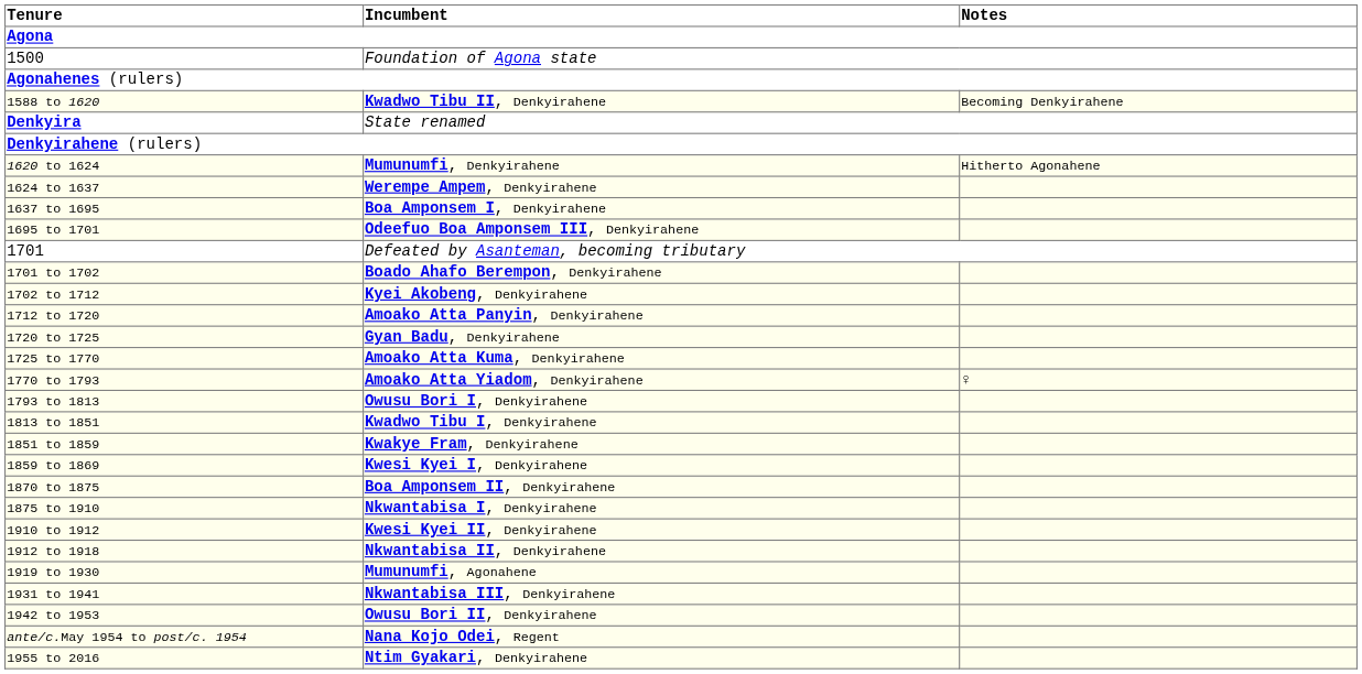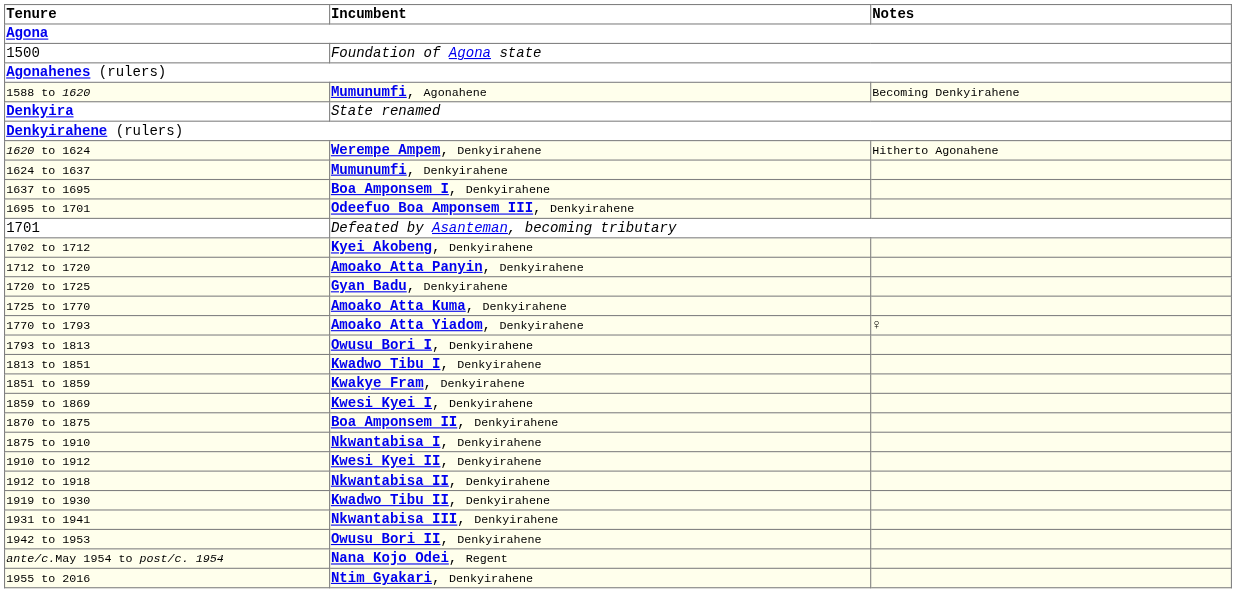 <table border=1 style="border-collapse: collapse">
 <tr align=left>
 <th width="18%">Tenure</th>
 <th width="30%">Incumbent</th>
 <th width="20%">Notes</th>
 </tr>
 <tr valign=top>
 <td colspan="3"><strong><a href='#'>Agona</a></strong></td>
 </tr>
 <tr valign=top>
 <td>1500</td>
 <td colspan="2"><em>Foundation of <a href='#'>Agona</a> state</em></td>
 </tr>
 <tr valign=top>
 <td colspan="3"><strong><a href='#'>Agonahenes</a></strong> (rulers)</td>
 </tr>
 <tr valign=top bgcolor="#ffffec">
 <td><small>1588 to <em>1620</em></small></td>
-<td><strong><a href='#'>Kwadwo Tibu II</a></strong>, <small>Denkyirahene</small></td>
+<td><strong><a href='#'>Mumunumfi</a></strong>, <small>Agonahene</small></td>
 <td><small>Becoming Denkyirahene</small></td>
 </tr>
 <tr valign=top>
 <td><strong><a href='#'>Denkyira</a></strong></td>
 <td colspan="2"><em>State renamed</em></td>
 </tr>
 <tr valign=top>
 <td colspan="3"><strong><a href='#'>Denkyirahene</a></strong> (rulers)</td>
 </tr>
 <tr valign=top bgcolor="#ffffec">
 <td><small><em>1620</em> to 1624</small></td>
-<td><strong><a href='#'>Mumunumfi</a></strong>, <small>Denkyirahene</small></td>
+<td><strong><a href='#'>Werempe Ampem</a></strong>, <small>Denkyirahene</small></td>
 <td><small>Hitherto Agonahene</small></td>
 </tr>
 <tr valign=top bgcolor="#ffffec">
 <td><small>1624 to 1637</small></td>
-<td><strong><a href='#'>Werempe Ampem</a></strong>, <small>Denkyirahene</small></td>
+<td><strong><a href='#'>Mumunumfi</a></strong>, <small>Denkyirahene</small></td>
 <td></td>
 </tr>
 <tr valign=top bgcolor="#ffffec">
 <td><small>1637 to 1695</small></td>
 <td><strong><a href='#'>Boa Amponsem I</a></strong>, <small>Denkyirahene</small></td>
 <td></td>
 </tr>
 <tr valign=top bgcolor="#ffffec">
 <td><small>1695 to 1701</small></td>
 <td><strong><a href='#'>Odeefuo Boa Amponsem III</a></strong>, <small>Denkyirahene</small></td>
 <td></td>
 </tr>
 <tr valign=top>
 <td>1701</td>
 <td colspan="2"><em>Defeated by <a href='#'>Asanteman</a>, becoming tributary</em></td>
-</tr>
-<tr valign=top bgcolor="#ffffec">
-<td><small>1701 to 1702</small></td>
-<td><strong><a href='#'>Boado Ahafo Berempon</a></strong>, <small>Denkyirahene</small></td>
-<td></td>
 </tr>
 <tr valign=top bgcolor="#ffffec">
 <td><small>1702 to 1712</small></td>
 <td><strong><a href='#'>Kyei Akobeng</a></strong>, <small>Denkyirahene</small></td>
 <td></td>
 </tr>
 <tr valign=top bgcolor="#ffffec">
 <td><small>1712 to 1720</small></td>
 <td><strong><a href='#'>Amoako Atta Panyin</a></strong>, <small>Denkyirahene</small></td>
 <td></td>
 </tr>
 <tr valign=top bgcolor="#ffffec">
 <td><small>1720 to 1725</small></td>
 <td><strong><a href='#'>Gyan Badu</a></strong>, <small>Denkyirahene</small></td>
 <td></td>
 </tr>
 <tr valign=top bgcolor="#ffffec">
 <td><small>1725 to 1770</small></td>
 <td><strong><a href='#'>Amoako Atta Kuma</a></strong>, <small>Denkyirahene</small></td>
 <td></td>
 </tr>
 <tr valign=top bgcolor="#ffffec">
 <td><small>1770 to 1793</small></td>
 <td><strong><a href='#'>Amoako Atta Yiadom</a></strong>, <small>Denkyirahene</small></td>
 <td>♀</td>
 </tr>
 <tr valign=top bgcolor="#ffffec">
 <td><small>1793 to 1813</small></td>
 <td><strong><a href='#'>Owusu Bori I</a></strong>, <small>Denkyirahene</small></td>
 <td></td>
 </tr>
 <tr valign=top bgcolor="#ffffec">
 <td><small>1813 to 1851</small></td>
 <td><strong><a href='#'>Kwadwo Tibu I</a></strong>, <small>Denkyirahene</small></td>
 <td></td>
 </tr>
 <tr valign=top bgcolor="#ffffec">
 <td><small>1851 to 1859</small></td>
 <td><strong><a href='#'>Kwakye Fram</a></strong>, <small>Denkyirahene</small></td>
 <td></td>
 </tr>
 <tr valign=top bgcolor="#ffffec">
 <td><small>1859 to 1869</small></td>
 <td><strong><a href='#'>Kwesi Kyei I</a></strong>, <small>Denkyirahene</small></td>
 <td></td>
 </tr>
 <tr valign=top bgcolor="#ffffec">
 <td><small>1870 to 1875</small></td>
 <td><strong><a href='#'>Boa Amponsem II</a></strong>, <small>Denkyirahene</small></td>
 <td></td>
 </tr>
 <tr valign=top bgcolor="#ffffec">
 <td><small>1875 to 1910</small></td>
 <td><strong><a href='#'>Nkwantabisa I</a></strong>, <small>Denkyirahene</small></td>
 <td></td>
 </tr>
 <tr valign=top bgcolor="#ffffec">
 <td><small>1910 to 1912</small></td>
 <td><strong><a href='#'>Kwesi Kyei II</a></strong>, <small>Denkyirahene</small></td>
 <td></td>
 </tr>
 <tr valign=top bgcolor="#ffffec">
 <td><small>1912 to 1918</small></td>
 <td><strong><a href='#'>Nkwantabisa II</a></strong>, <small>Denkyirahene</small></td>
 <td></td>
 </tr>
 <tr valign=top bgcolor="#ffffec">
 <td><small>1919 to 1930</small></td>
-<td><strong><a href='#'>Mumunumfi</a></strong>, <small>Agonahene</small></td>
+<td><strong><a href='#'>Kwadwo Tibu II</a></strong>, <small>Denkyirahene</small></td>
 <td></td>
 </tr>
 <tr valign=top bgcolor="#ffffec">
 <td><small>1931 to 1941</small></td>
 <td><strong><a href='#'>Nkwantabisa III</a></strong>, <small>Denkyirahene</small></td>
 <td></td>
 </tr>
 <tr valign=top bgcolor="#ffffec">
 <td><small>1942 to 1953</small></td>
 <td><strong><a href='#'>Owusu Bori II</a></strong>, <small>Denkyirahene</small></td>
 <td></td>
 </tr>
 <tr valign=top bgcolor="#ffffec">
 <td><small><em>ante/c.</em>May 1954 to <em>post/c. 1954</em> </small></td>
 <td><strong><a href='#'>Nana Kojo Odei</a></strong>,  <small>Regent</small></td>
 <td></td>
 </tr>
 <tr valign=top bgcolor="#ffffec">
 <td><small>1955 to 2016</small></td>
 <td><strong><a href='#'>Ntim Gyakari</a></strong>, <small>Denkyirahene</small></td>
 <td></td>
 </tr>
 </table>
